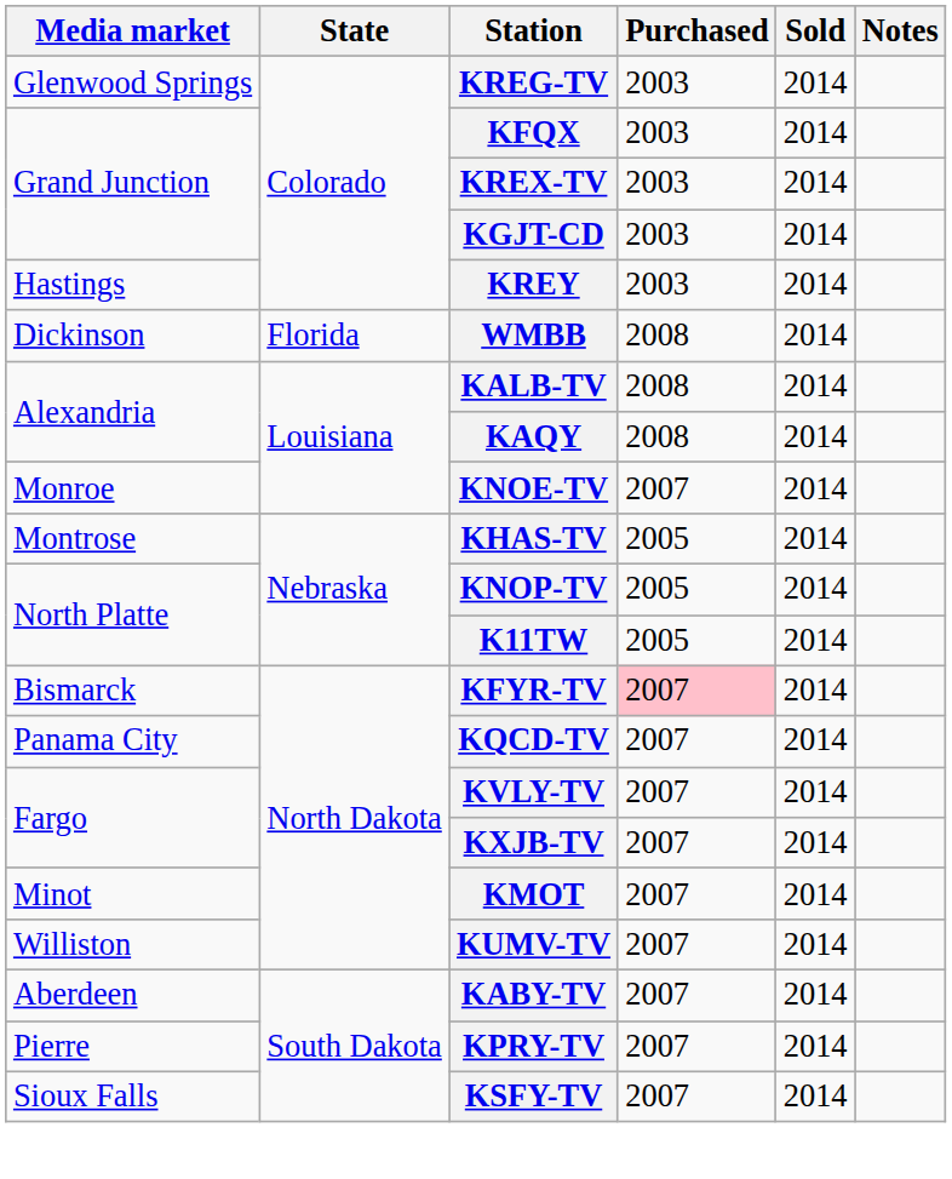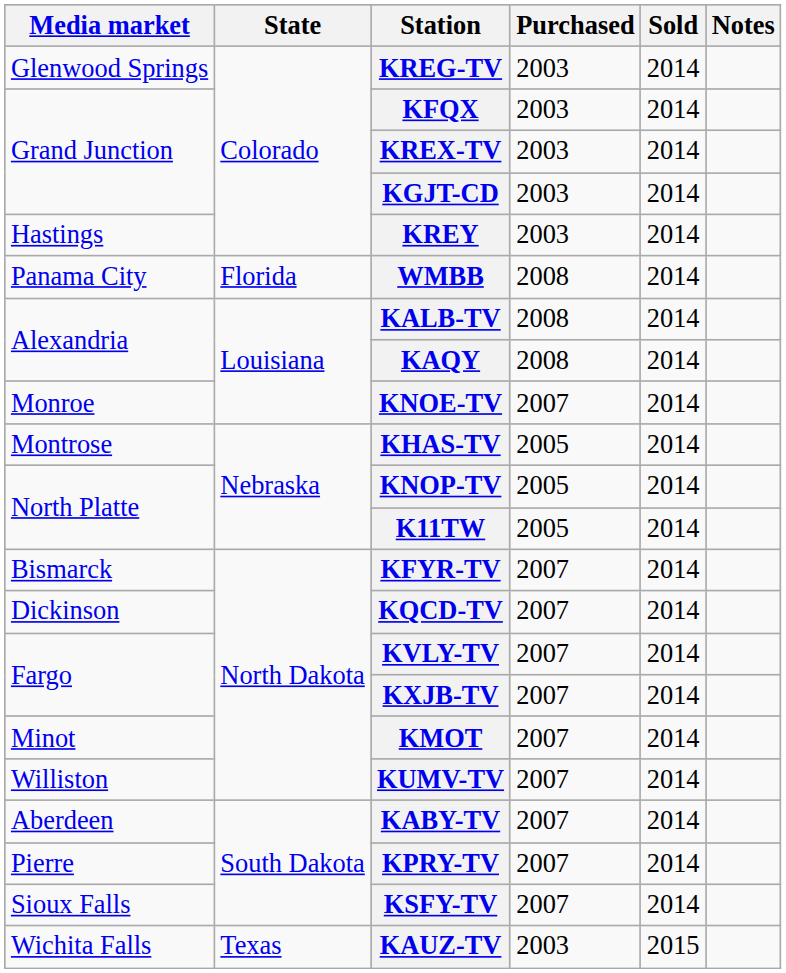 <table class="wikitable sortable">
 <tr>
 <th scope="col"><a href='#'>Media market</a></th>
 <th scope="col">State</th>
 <th scope="col">Station</th>
 <th scope="col">Purchased</th>
 <th scope="col">Sold</th>
 <th scope="col" class="unsortable">Notes</th>
 </tr>
 <tr>
 <td><a href='#'>Glenwood Springs</a></td>
 <td rowspan="5"><a href='#'>Colorado</a></td>
 <th><a href='#'>KREG-TV</a></th>
 <td>2003</td>
 <td>2014</td>
 <td></td>
 </tr>
 <tr>
 <td rowspan="3"><a href='#'>Grand Junction</a></td>
 <th><a href='#'>KFQX</a></th>
 <td>2003</td>
 <td>2014</td>
 <td></td>
 </tr>
 <tr>
 <th><a href='#'>KREX-TV</a></th>
 <td>2003</td>
 <td>2014</td>
 <td></td>
 </tr>
 <tr>
 <th><a href='#'>KGJT-CD</a></th>
 <td>2003</td>
 <td>2014</td>
 <td></td>
 </tr>
 <tr>
 <td><a href='#'>Hastings</a></td>
 <th><a href='#'>KREY</a></th>
 <td>2003</td>
 <td>2014</td>
 <td></td>
 </tr>
 <tr>
-<td><a href='#'>Dickinson</a></td>
+<td><a href='#'>Panama City</a></td>
 <td><a href='#'>Florida</a></td>
 <th><a href='#'>WMBB</a></th>
 <td>2008</td>
 <td>2014</td>
 <td></td>
 </tr>
 <tr>
 <td rowspan="2"><a href='#'>Alexandria</a></td>
 <td rowspan="3"><a href='#'>Louisiana</a></td>
 <th><a href='#'>KALB-TV</a></th>
 <td>2008</td>
 <td>2014</td>
 <td></td>
 </tr>
 <tr>
 <th><a href='#'>KAQY</a></th>
 <td>2008</td>
 <td>2014</td>
 <td></td>
 </tr>
 <tr>
 <td><a href='#'>Monroe</a></td>
 <th><a href='#'>KNOE-TV</a></th>
 <td>2007</td>
 <td>2014</td>
 <td></td>
 </tr>
 <tr>
 <td><a href='#'>Montrose</a></td>
 <td rowspan="3"><a href='#'>Nebraska</a></td>
 <th><a href='#'>KHAS-TV</a></th>
 <td>2005</td>
 <td>2014</td>
 <td></td>
 </tr>
 <tr>
 <td rowspan="2"><a href='#'>North Platte</a></td>
 <th><a href='#'>KNOP-TV</a></th>
 <td>2005</td>
 <td>2014</td>
 <td></td>
 </tr>
 <tr>
 <th><a href='#'>K11TW</a></th>
 <td>2005</td>
 <td>2014</td>
 <td></td>
 </tr>
 <tr>
 <td><a href='#'>Bismarck</a></td>
 <td rowspan="6"><a href='#'>North Dakota</a></td>
 <th><a href='#'>KFYR-TV</a></th>
-<td style="background: pink;">2007</td>
+<td>2007</td>
 <td>2014</td>
 <td></td>
 </tr>
 <tr>
-<td><a href='#'>Panama City</a></td>
+<td><a href='#'>Dickinson</a></td>
 <th><a href='#'>KQCD-TV</a></th>
 <td>2007</td>
 <td>2014</td>
 <td></td>
 </tr>
 <tr>
 <td rowspan="2"><a href='#'>Fargo</a></td>
 <th><a href='#'>KVLY-TV</a></th>
 <td>2007</td>
 <td>2014</td>
 <td></td>
 </tr>
 <tr>
 <th><a href='#'>KXJB-TV</a></th>
 <td>2007</td>
 <td>2014</td>
 <td></td>
 </tr>
 <tr>
 <td><a href='#'>Minot</a></td>
 <th><a href='#'>KMOT</a></th>
 <td>2007</td>
 <td>2014</td>
 <td></td>
 </tr>
 <tr>
 <td><a href='#'>Williston</a></td>
 <th><a href='#'>KUMV-TV</a></th>
 <td>2007</td>
 <td>2014</td>
 <td></td>
 </tr>
 <tr>
 <td><a href='#'>Aberdeen</a></td>
 <td rowspan="3"><a href='#'>South Dakota</a></td>
 <th><a href='#'>KABY-TV</a></th>
 <td>2007</td>
 <td>2014</td>
 <td></td>
 </tr>
 <tr>
 <td><a href='#'>Pierre</a></td>
 <th><a href='#'>KPRY-TV</a></th>
 <td>2007</td>
 <td>2014</td>
 <td></td>
 </tr>
 <tr>
 <td><a href='#'>Sioux Falls</a></td>
 <th><a href='#'>KSFY-TV</a></th>
 <td>2007</td>
 <td>2014</td>
 <td></td>
 </tr>
+<tr>
+<td><a href='#'>Wichita Falls</a></td>
+<td><a href='#'>Texas</a></td>
+<th><a href='#'>KAUZ-TV</a></th>
+<td>2003</td>
+<td>2015</td>
+<td></td>
+</tr>
 </table>
